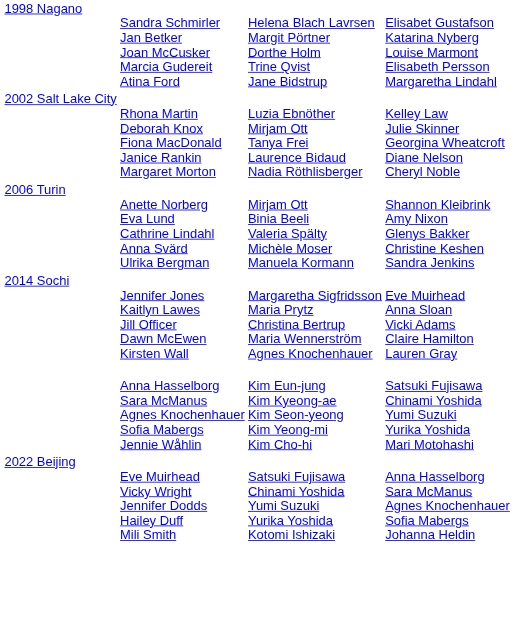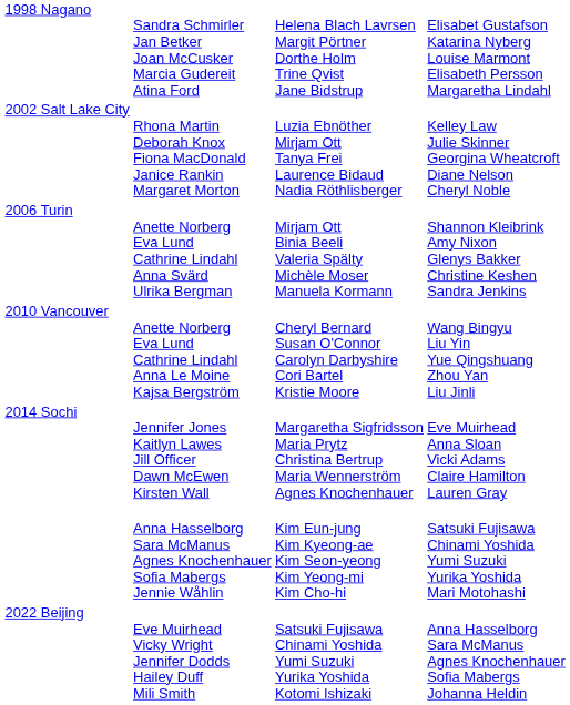 <table>
 <tr valign="top">
 <td><a href='#'>1998 Nagano</a><br></td>
 <td><br><a href='#'>Sandra Schmirler</a><br><a href='#'>Jan Betker</a><br><a href='#'>Joan McCusker</a><br><a href='#'>Marcia Gudereit</a><br><a href='#'>Atina Ford</a></td>
 <td><br><a href='#'>Helena Blach Lavrsen</a><br><a href='#'>Margit Pörtner</a><br><a href='#'>Dorthe Holm</a><br><a href='#'>Trine Qvist</a><br><a href='#'>Jane Bidstrup</a></td>
 <td><br><a href='#'>Elisabet Gustafson</a><br><a href='#'>Katarina Nyberg</a><br><a href='#'>Louise Marmont</a><br><a href='#'>Elisabeth Persson</a><br><a href='#'>Margaretha Lindahl</a></td>
 </tr>
 <tr valign="top">
 <td><a href='#'>2002 Salt Lake City</a><br></td>
 <td><br><a href='#'>Rhona Martin</a><br><a href='#'>Deborah Knox</a><br><a href='#'>Fiona MacDonald</a><br><a href='#'>Janice Rankin</a><br><a href='#'>Margaret Morton</a></td>
 <td><br><a href='#'>Luzia Ebnöther</a><br><a href='#'>Mirjam Ott</a><br><a href='#'>Tanya Frei</a><br><a href='#'>Laurence Bidaud</a><br><a href='#'>Nadia Röthlisberger</a></td>
 <td><br><a href='#'>Kelley Law</a><br><a href='#'>Julie Skinner</a><br><a href='#'>Georgina Wheatcroft</a><br><a href='#'>Diane Nelson</a><br><a href='#'>Cheryl Noble</a></td>
 </tr>
 <tr valign="top">
 <td><a href='#'>2006 Turin</a><br></td>
 <td><br><a href='#'>Anette Norberg</a><br><a href='#'>Eva Lund</a><br><a href='#'>Cathrine Lindahl</a><br><a href='#'>Anna Svärd</a><br><a href='#'>Ulrika Bergman</a></td>
 <td><br><a href='#'>Mirjam Ott</a><br><a href='#'>Binia Beeli</a><br><a href='#'>Valeria Spälty</a><br><a href='#'>Michèle Moser</a><br><a href='#'>Manuela Kormann</a></td>
 <td><br><a href='#'>Shannon Kleibrink</a><br><a href='#'>Amy Nixon</a><br><a href='#'>Glenys Bakker</a><br><a href='#'>Christine Keshen</a><br><a href='#'>Sandra Jenkins</a></td>
+</tr>
+<tr valign="top">
+<td><a href='#'>2010 Vancouver</a><br></td>
+<td><br><a href='#'>Anette Norberg</a><br><a href='#'>Eva Lund</a><br><a href='#'>Cathrine Lindahl</a><br><a href='#'>Anna Le Moine</a><br><a href='#'>Kajsa Bergström</a></td>
+<td><br><a href='#'>Cheryl Bernard</a><br><a href='#'>Susan O'Connor</a><br><a href='#'>Carolyn Darbyshire</a><br><a href='#'>Cori Bartel</a><br><a href='#'>Kristie Moore</a></td>
+<td><br><a href='#'>Wang Bingyu</a><br><a href='#'>Liu Yin</a><br><a href='#'>Yue Qingshuang</a><br><a href='#'>Zhou Yan</a><br><a href='#'>Liu Jinli</a></td>
 </tr>
 <tr valign="top">
 <td><a href='#'>2014 Sochi</a><br></td>
 <td><br><a href='#'>Jennifer Jones</a><br><a href='#'>Kaitlyn Lawes</a><br><a href='#'>Jill Officer</a><br><a href='#'>Dawn McEwen</a><br><a href='#'>Kirsten Wall</a></td>
 <td><br><a href='#'>Margaretha Sigfridsson</a><br><a href='#'>Maria Prytz</a><br><a href='#'>Christina Bertrup</a><br><a href='#'>Maria Wennerström</a><br><a href='#'>Agnes Knochenhauer</a></td>
 <td><br><a href='#'>Eve Muirhead</a><br><a href='#'>Anna Sloan</a><br><a href='#'>Vicki Adams</a><br><a href='#'>Claire Hamilton</a><br><a href='#'>Lauren Gray</a></td>
 </tr>
 <tr valign="top">
 <td><br></td>
 <td {{nowrap><br><a href='#'>Anna Hasselborg</a><br><a href='#'>Sara McManus</a><br><a href='#'>Agnes Knochenhauer</a><br><a href='#'>Sofia Mabergs</a><br><a href='#'>Jennie Wåhlin</a></td>
 <td {{nowrap><br><a href='#'>Kim Eun-jung</a><br><a href='#'>Kim Kyeong-ae</a><br><a href='#'>Kim Seon-yeong</a><br><a href='#'>Kim Yeong-mi</a><br><a href='#'>Kim Cho-hi</a></td>
 <td {{nowrap><br><a href='#'>Satsuki Fujisawa</a><br><a href='#'>Chinami Yoshida</a><br><a href='#'>Yumi Suzuki</a><br><a href='#'>Yurika Yoshida</a><br><a href='#'>Mari Motohashi</a></td>
 </tr>
 <tr valign="top">
 <td><a href='#'>2022 Beijing</a> <br></td>
 <td {{nowrap><br><a href='#'>Eve Muirhead</a><br><a href='#'>Vicky Wright</a><br><a href='#'>Jennifer Dodds</a><br><a href='#'>Hailey Duff</a><br><a href='#'>Mili Smith</a></td>
 <td {{nowrap><br><a href='#'>Satsuki Fujisawa</a><br><a href='#'>Chinami Yoshida</a><br><a href='#'>Yumi Suzuki</a><br><a href='#'>Yurika Yoshida</a><br><a href='#'>Kotomi Ishizaki</a></td>
 <td {{nowrap><br><a href='#'>Anna Hasselborg</a><br><a href='#'>Sara McManus</a><br><a href='#'>Agnes Knochenhauer</a><br><a href='#'>Sofia Mabergs</a><br><a href='#'>Johanna Heldin</a></td>
 </tr>
 <tr>
 </tr>
 </table>
